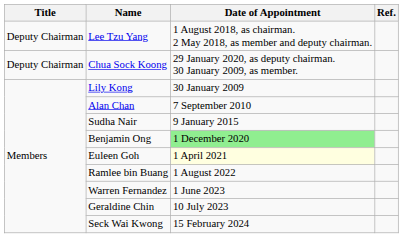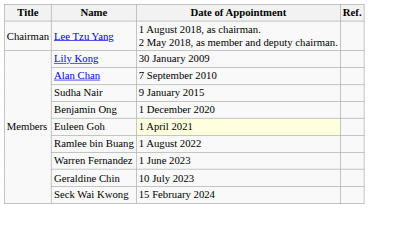 <table class="wikitable">
 <tr>
 <th>Title</th>
 <th>Name</th>
 <th>Date of Appointment</th>
 <th>Ref.</th>
 </tr>
 <tr>
-<td>Deputy Chairman</td>
+<td>Chairman</td>
 <td><a href='#'>Lee Tzu Yang</a></td>
 <td>1 August 2018, as chairman.<br>2 May 2018, as member and deputy chairman.</td>
-<td></td>
-</tr>
-<tr>
-<td>Deputy Chairman</td>
-<td><a href='#'>Chua Sock Koong</a></td>
-<td>29 January 2020, as deputy chairman.<br>30 January 2009, as member.</td>
 <td></td>
 </tr>
 <tr>
 <td rowspan="9">Members</td>
 <td><a href='#'>Lily Kong</a></td>
 <td>30 January 2009</td>
 <td></td>
 </tr>
 <tr>
 <td><a href='#'>Alan Chan</a></td>
 <td>7 September 2010</td>
 <td></td>
 </tr>
 <tr>
 <td>Sudha Nair</td>
 <td>9 January 2015</td>
 <td></td>
 </tr>
 <tr>
 <td>Benjamin Ong</td>
-<td style="background: lightgreen;">1 December 2020</td>
+<td>1 December 2020</td>
 <td></td>
 </tr>
 <tr>
 <td>Euleen Goh</td>
 <td style="background: lightyellow;">1 April 2021</td>
 <td></td>
 </tr>
 <tr>
 <td>Ramlee bin Buang</td>
 <td>1 August 2022</td>
 <td></td>
 </tr>
 <tr>
 <td>Warren Fernandez</td>
 <td>1 June 2023</td>
 <td></td>
 </tr>
 <tr>
 <td>Geraldine Chin</td>
 <td>10 July 2023</td>
 <td></td>
 </tr>
 <tr>
 <td>Seck Wai Kwong</td>
 <td>15 February 2024</td>
 <td></td>
 </tr>
 </table>
